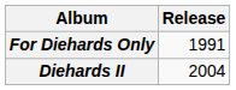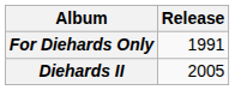 <table class="wikitable plainrowheaders">
 <tr>
 <th scope="col">Album</th>
 <th scope="col">Release</th>
 </tr>
 <tr>
 <th scope="row"><em>For Diehards Only</em></th>
 <td align="right">1991</td>
 </tr>
 <tr>
 <th scope="row"><em>Diehards II</em></th>
-<td align="right">2004</td>
+<td align="right">2005</td>
 </tr>
 </table>
